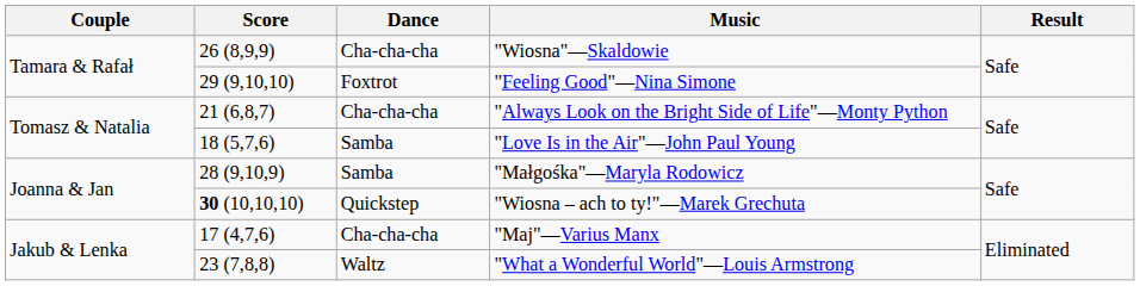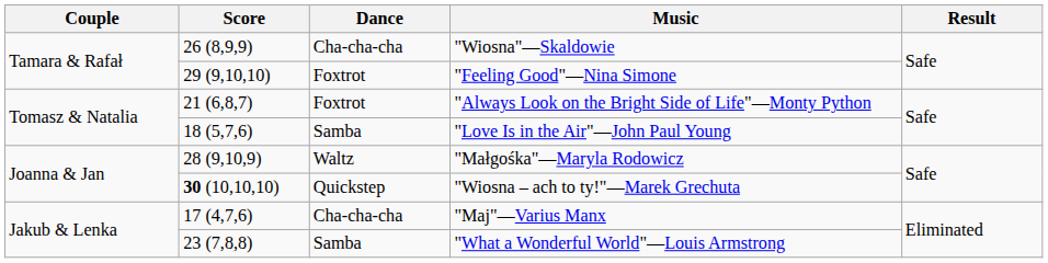 <table class="wikitable">
 <tr>
 <th style="width:150px;">Couple</th>
 <th style="width:110px;">Score</th>
 <th style="width:120px;">Dance</th>
 <th style="width:400px;">Music</th>
 <th style="width:120px;">Result</th>
 </tr>
 <tr>
 <td rowspan="2">Tamara & Rafał</td>
 <td>26 (8,9,9)</td>
 <td>Cha-cha-cha</td>
 <td>"Wiosna"—<a href='#'>Skaldowie</a></td>
 <td rowspan="2">Safe</td>
 </tr>
 <tr>
 <td>29 (9,10,10)</td>
 <td>Foxtrot</td>
 <td>"<a href='#'>Feeling Good</a>"—<a href='#'>Nina Simone</a></td>
 </tr>
 <tr>
 <td rowspan="2">Tomasz & Natalia</td>
 <td>21 (6,8,7)</td>
-<td>Cha-cha-cha</td>
+<td>Foxtrot</td>
 <td>"<a href='#'>Always Look on the Bright Side of Life</a>"—<a href='#'>Monty Python</a></td>
 <td rowspan="2">Safe</td>
 </tr>
 <tr>
 <td>18 (5,7,6)</td>
 <td>Samba</td>
 <td>"<a href='#'>Love Is in the Air</a>"—<a href='#'>John Paul Young</a></td>
 </tr>
 <tr>
 <td rowspan="2">Joanna & Jan</td>
 <td>28 (9,10,9)</td>
-<td>Samba</td>
+<td>Waltz</td>
 <td>"Małgośka"—<a href='#'>Maryla Rodowicz</a></td>
 <td rowspan="2">Safe</td>
 </tr>
 <tr>
 <td><strong>30</strong> (10,10,10)</td>
 <td>Quickstep</td>
 <td>"Wiosna – ach to ty!"—<a href='#'>Marek Grechuta</a></td>
 </tr>
 <tr>
 <td rowspan="2">Jakub & Lenka</td>
 <td>17 (4,7,6)</td>
 <td>Cha-cha-cha</td>
 <td>"Maj"—<a href='#'>Varius Manx</a></td>
 <td rowspan="2">Eliminated</td>
 </tr>
 <tr>
 <td>23 (7,8,8)</td>
-<td>Waltz</td>
+<td>Samba</td>
 <td>"<a href='#'>What a Wonderful World</a>"—<a href='#'>Louis Armstrong</a></td>
 </tr>
 </table>
